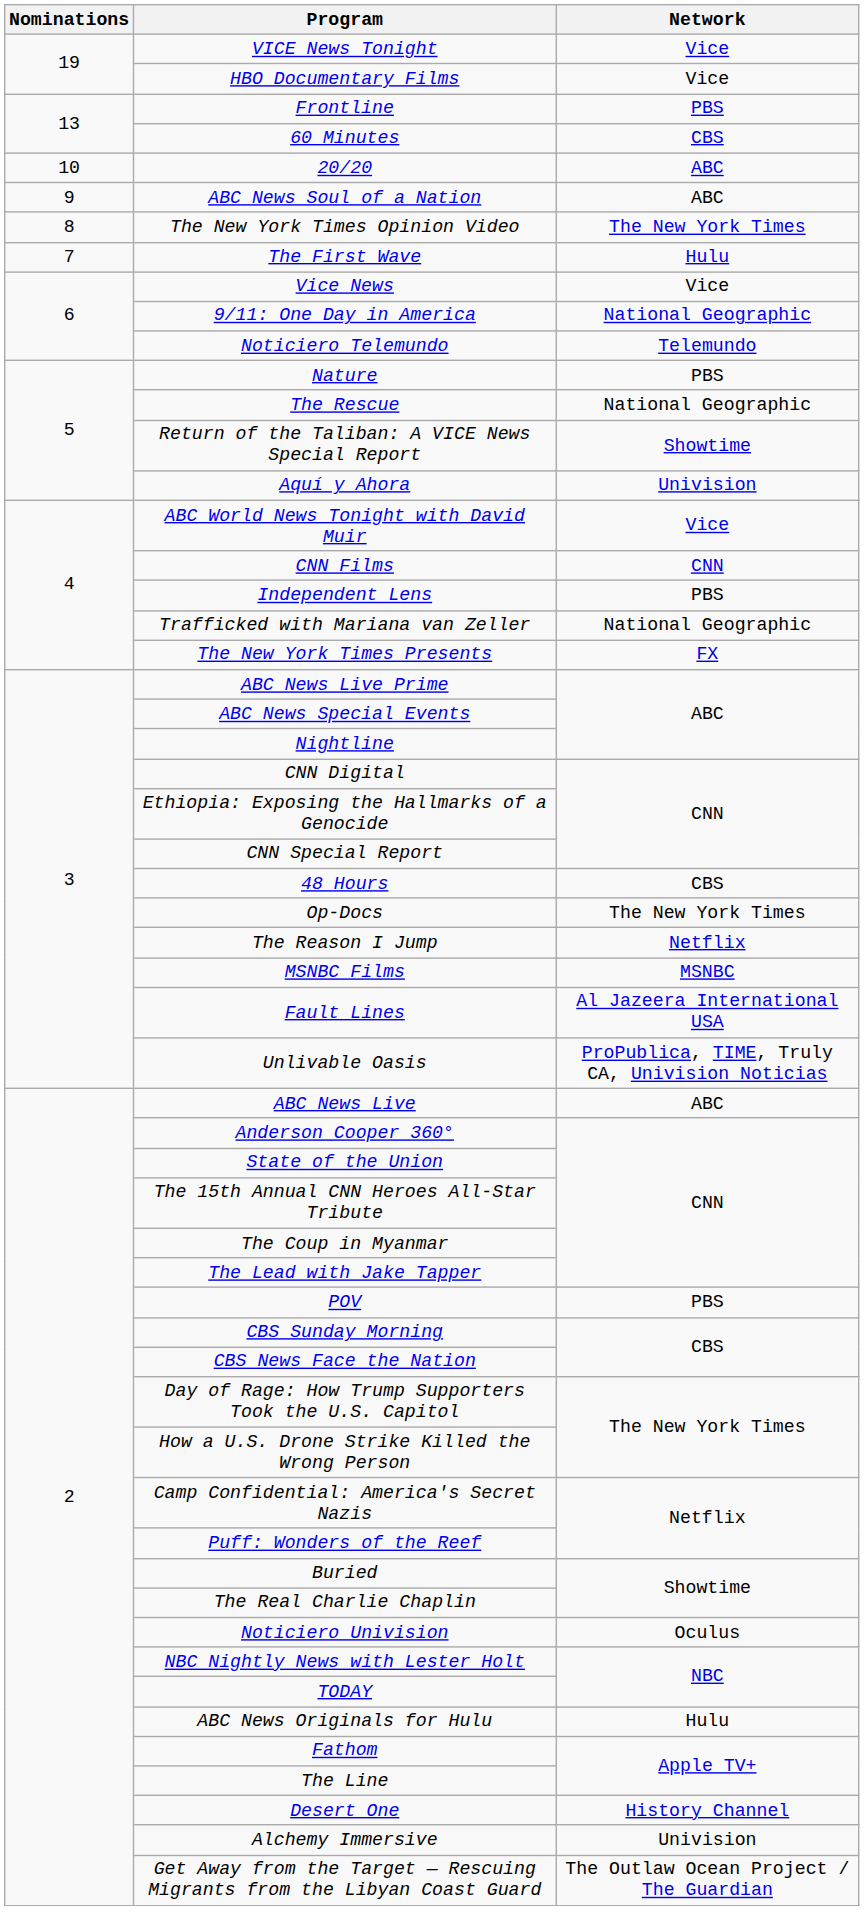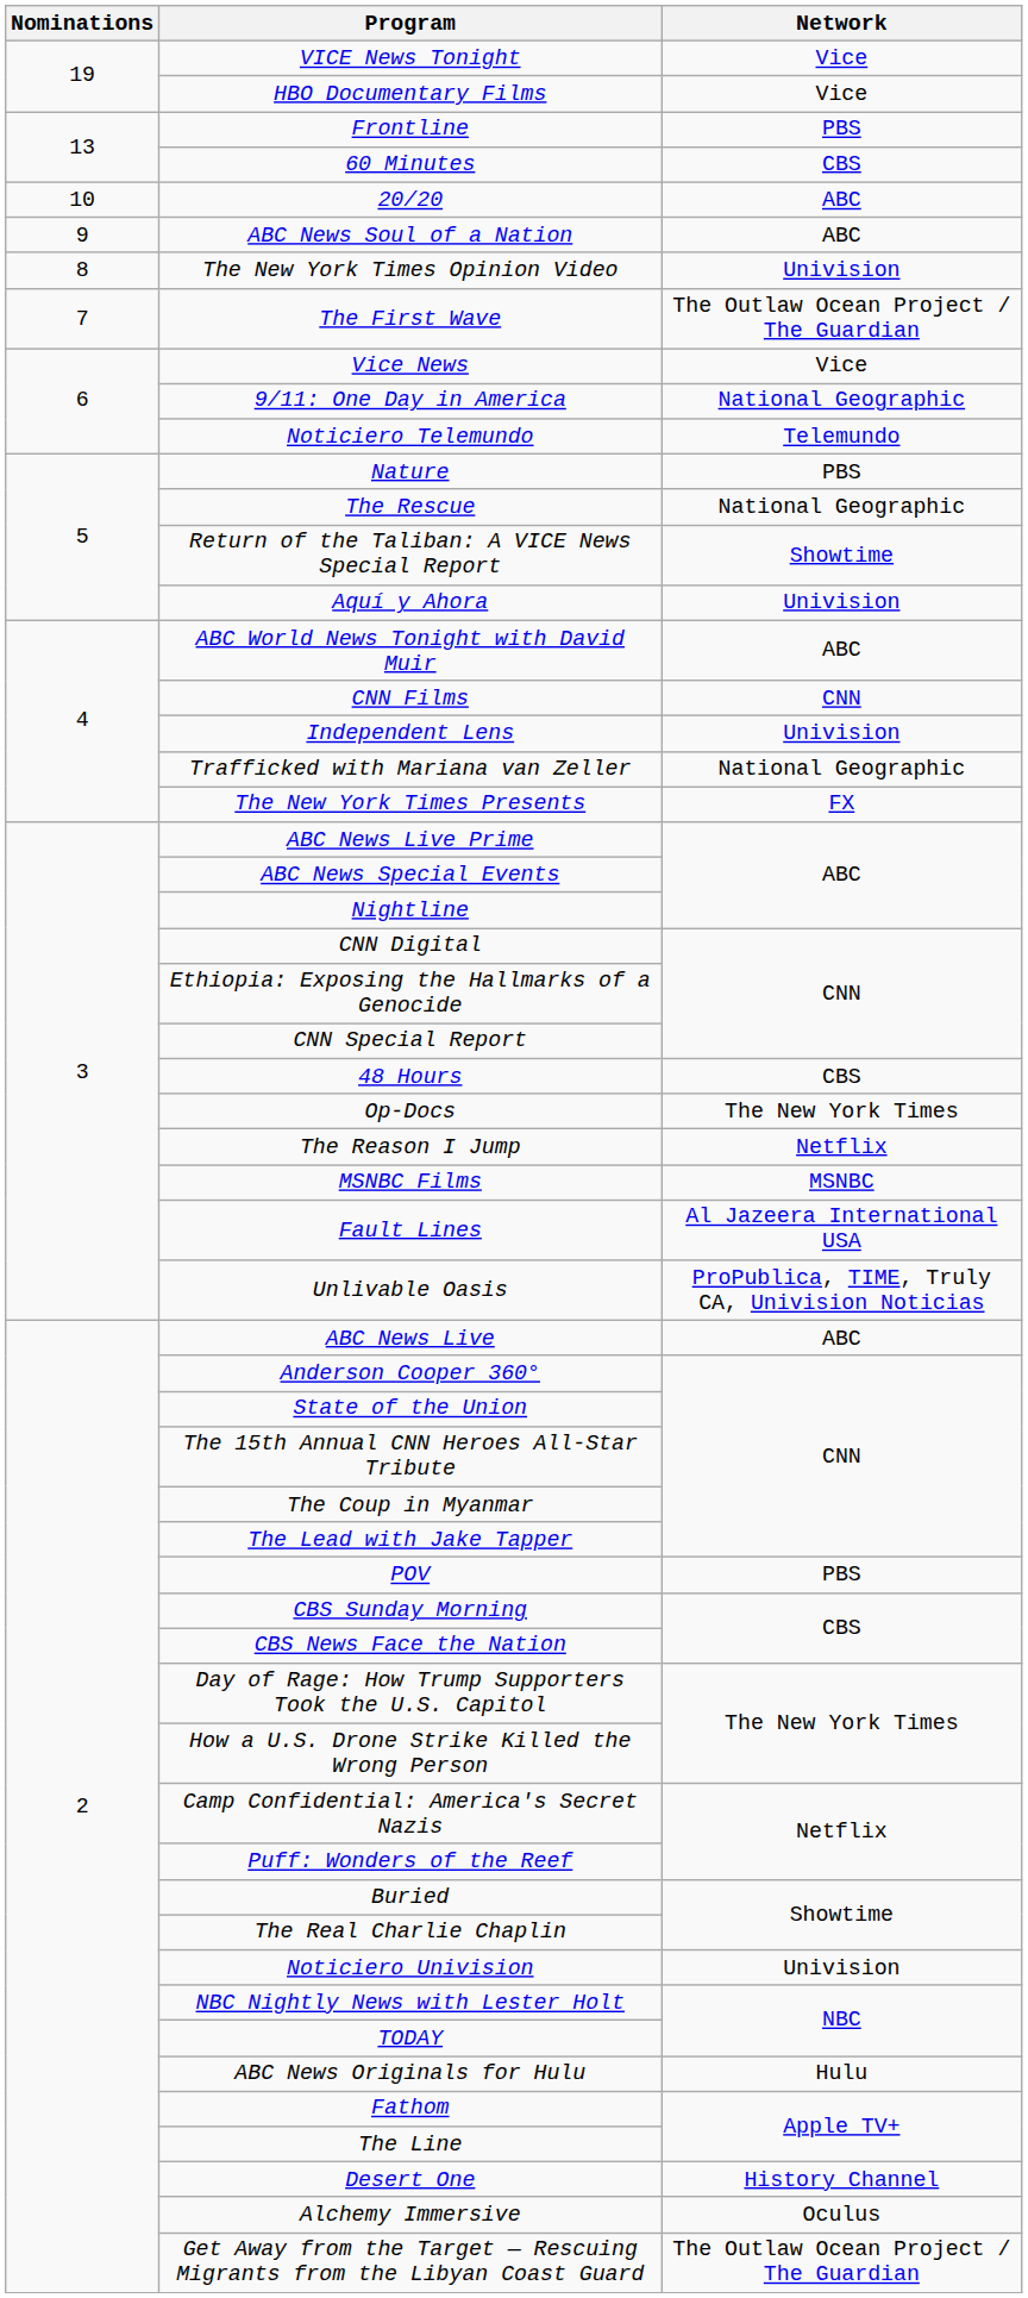 <table class="wikitable floatleft" style="text-align: center;">
 <tr>
 <th scope="col" style="width:55px;">Nominations</th>
 <th scope="col" style="text-align:center;">Program</th>
 <th scope="col" style="text-align:center;">Network</th>
 </tr>
 <tr>
 <td rowspan="2" scope=row style="text-align:center">19</td>
 <td><em><a href='#'>VICE News Tonight</a></em></td>
 <td><a href='#'>Vice</a></td>
 </tr>
 <tr>
 <td><em><a href='#'>HBO Documentary Films</a></em></td>
 <td>Vice</td>
 </tr>
 <tr>
 <td rowspan="2" scope=row style="text-align:center">13</td>
 <td><em><a href='#'>Frontline</a></em></td>
 <td><a href='#'>PBS</a></td>
 </tr>
 <tr>
 <td><em><a href='#'>60 Minutes</a></em></td>
 <td><a href='#'>CBS</a></td>
 </tr>
 <tr>
 <td scope=row style="text-align:center">10</td>
 <td><em><a href='#'>20/20</a></em></td>
 <td><a href='#'>ABC</a></td>
 </tr>
 <tr>
 <td scope=row style="text-align:center">9</td>
 <td><em><a href='#'>ABC News Soul of a Nation</a></em></td>
 <td>ABC</td>
 </tr>
 <tr>
 <td scope=row style="text-align:center">8</td>
 <td><em>The New York Times Opinion Video</em></td>
-<td><a href='#'>The New York Times</a></td>
+<td><a href='#'>Univision</a></td>
 </tr>
 <tr>
 <td scope=row style="text-align:center">7</td>
 <td><em><a href='#'>The First Wave</a></em></td>
-<td><a href='#'>Hulu</a></td>
+<td>The Outlaw Ocean Project / <a href='#'>The Guardian</a></td>
 </tr>
 <tr>
 <td rowspan="3" scope=row style="text-align:center">6</td>
 <td><em><a href='#'>Vice News</a></em></td>
 <td>Vice</td>
 </tr>
 <tr>
 <td><em><a href='#'>9/11: One Day in America</a></em></td>
 <td><a href='#'>National Geographic</a></td>
 </tr>
 <tr>
 <td><em><a href='#'>Noticiero Telemundo</a></em></td>
 <td><a href='#'>Telemundo</a></td>
 </tr>
 <tr>
 <td rowspan="4" scope=row style="text-align:center">5</td>
 <td><em><a href='#'>Nature</a></em></td>
 <td>PBS</td>
 </tr>
 <tr>
 <td><em><a href='#'>The Rescue</a></em></td>
 <td>National Geographic</td>
 </tr>
 <tr>
 <td><em>Return of the Taliban: A VICE News Special Report</em></td>
 <td><a href='#'>Showtime</a></td>
 </tr>
 <tr>
 <td><em><a href='#'>Aquí y Ahora</a></em></td>
 <td><a href='#'>Univision</a></td>
 </tr>
 <tr>
 <td rowspan="5" scope=row style="text-align:center">4</td>
 <td><em><a href='#'>ABC World News Tonight with David Muir</a></em></td>
-<td><a href='#'>Vice</a></td>
+<td>ABC</td>
 </tr>
 <tr>
 <td><em><a href='#'>CNN Films</a></em></td>
 <td><a href='#'>CNN</a></td>
 </tr>
 <tr>
 <td><em><a href='#'>Independent Lens</a></em></td>
-<td>PBS</td>
+<td><a href='#'>Univision</a></td>
 </tr>
 <tr>
 <td><em>Trafficked with Mariana van Zeller</em></td>
 <td>National Geographic</td>
 </tr>
 <tr>
 <td><em><a href='#'>The New York Times Presents</a></em></td>
 <td><a href='#'>FX</a></td>
 </tr>
 <tr>
 <td rowspan="12" scope=row style="text-align:center">3</td>
 <td><em><a href='#'>ABC News Live Prime</a></em></td>
 <td rowspan="3">ABC</td>
 </tr>
 <tr>
 <td><em><a href='#'>ABC News Special Events</a></em></td>
 </tr>
 <tr>
 <td><em><a href='#'>Nightline</a></em></td>
 </tr>
 <tr>
 <td><em>CNN Digital</em></td>
 <td rowspan="3">CNN</td>
 </tr>
 <tr>
 <td><em>Ethiopia: Exposing the Hallmarks of a Genocide</em></td>
 </tr>
 <tr>
 <td><em>CNN Special Report</em></td>
 </tr>
 <tr>
 <td><em><a href='#'>48 Hours</a></em></td>
 <td>CBS</td>
 </tr>
 <tr>
 <td><em>Op-Docs</em></td>
 <td>The New York Times</td>
 </tr>
 <tr>
 <td><em>The Reason I Jump</em></td>
 <td><a href='#'>Netflix</a></td>
 </tr>
 <tr>
 <td><em><a href='#'>MSNBC Films</a></em></td>
 <td><a href='#'>MSNBC</a></td>
 </tr>
 <tr>
 <td><em><a href='#'>Fault Lines</a></em></td>
 <td><a href='#'>Al Jazeera International USA</a></td>
 </tr>
 <tr>
 <td><em>Unlivable Oasis</em></td>
 <td><a href='#'>ProPublica</a>, <a href='#'>TIME</a>, Truly CA, <a href='#'>Univision Noticias</a></td>
 </tr>
 <tr>
 <td rowspan="24" scope=row style="text-align:center">2</td>
 <td><em><a href='#'>ABC News Live</a></em></td>
 <td>ABC</td>
 </tr>
 <tr>
 <td><em><a href='#'>Anderson Cooper 360°</a></em></td>
 <td rowspan="5">CNN</td>
 </tr>
 <tr>
 <td><em><a href='#'>State of the Union</a></em></td>
 </tr>
 <tr>
 <td><em>The 15th Annual CNN Heroes All-Star Tribute</em></td>
 </tr>
 <tr>
 <td><em>The Coup in Myanmar</em></td>
 </tr>
 <tr>
 <td><em><a href='#'>The Lead with Jake Tapper</a></em></td>
 </tr>
 <tr>
 <td><em><a href='#'>POV</a></em></td>
 <td>PBS</td>
 </tr>
 <tr>
 <td><em><a href='#'>CBS Sunday Morning</a></em></td>
 <td rowspan="2">CBS</td>
 </tr>
 <tr>
 <td><em><a href='#'>CBS News Face the Nation</a></em></td>
 </tr>
 <tr>
 <td><em>Day of Rage: How Trump Supporters Took the U.S. Capitol</em></td>
 <td rowspan="2">The New York Times</td>
 </tr>
 <tr>
 <td><em>How a U.S. Drone Strike Killed the Wrong Person</em></td>
 </tr>
 <tr>
 <td><em>Camp Confidential: America's Secret Nazis</em></td>
 <td rowspan="2">Netflix</td>
 </tr>
 <tr>
 <td><em><a href='#'>Puff: Wonders of the Reef</a></em></td>
 </tr>
 <tr>
 <td><em>Buried</em></td>
 <td rowspan="2">Showtime</td>
 </tr>
 <tr>
 <td><em>The Real Charlie Chaplin</em></td>
 </tr>
 <tr>
 <td><em><a href='#'>Noticiero Univision</a></em></td>
-<td>Oculus</td>
+<td>Univision</td>
 </tr>
 <tr>
 <td><em><a href='#'>NBC Nightly News with Lester Holt</a></em></td>
 <td rowspan="2"><a href='#'>NBC</a></td>
 </tr>
 <tr>
 <td><em><a href='#'>TODAY</a></em></td>
 </tr>
 <tr>
 <td><em>ABC News Originals for Hulu</em></td>
 <td>Hulu</td>
 </tr>
 <tr>
 <td><em><a href='#'>Fathom</a></em></td>
 <td rowspan="2"><a href='#'>Apple TV+</a></td>
 </tr>
 <tr>
 <td><em>The Line</em></td>
 </tr>
 <tr>
 <td><em><a href='#'>Desert One</a></em></td>
 <td><a href='#'>History Channel</a></td>
 </tr>
 <tr>
 <td><em>Alchemy Immersive</em></td>
-<td>Univision</td>
+<td>Oculus</td>
 </tr>
 <tr>
 <td><em>Get Away from the Target — Rescuing Migrants from the Libyan Coast Guard</em></td>
 <td>The Outlaw Ocean Project / <a href='#'>The Guardian</a></td>
 </tr>
 <tr>
 </tr>
 </table>
